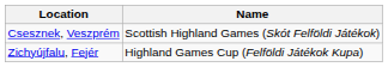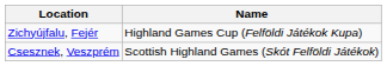 <table class="wikitable">
 <tr>
 <th>Location</th>
 <th>Name</th>
 </tr>
 <tr>
+<td><a href='#'>Zichyújfalu</a>, <a href='#'>Fejér</a></td>
+<td>Highland Games Cup (<em>Felföldi Játékok Kupa</em>)</td>
+</tr>
+<tr>
 <td><a href='#'>Csesznek</a>, <a href='#'>Veszprém</a></td>
 <td>Scottish Highland Games (<em>Skót Felföldi Játékok</em>)</td>
 </tr>
-<tr>
-<td><a href='#'>Zichyújfalu</a>, <a href='#'>Fejér</a></td>
-<td>Highland Games Cup (<em>Felföldi Játékok Kupa</em>)</td>
-</tr>
 </table>
